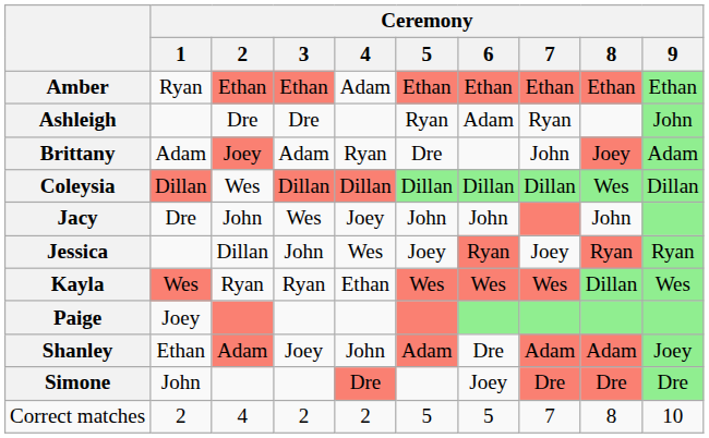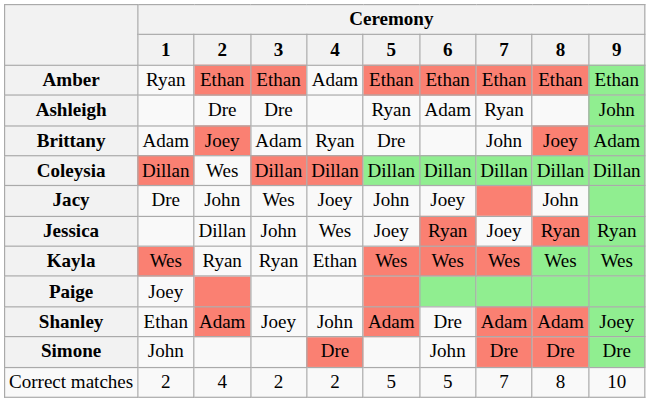 <table class="wikitable" style="text-align:center;">
 <tr>
 <th rowspan="2"></th>
 <th colspan="14" style="text-align:center;">Ceremony</th>
 </tr>
 <tr>
 <th>1</th>
 <th>2</th>
 <th>3</th>
 <th>4</th>
 <th>5</th>
 <th>6</th>
 <th>7</th>
 <th>8</th>
 <th>9</th>
 </tr>
 <tr>
 <th>Amber</th>
 <td>Ryan</td>
 <td style="background:salmon">Ethan</td>
 <td style="background:salmon">Ethan</td>
 <td>Adam</td>
 <td style="background:salmon">Ethan</td>
 <td style="background:salmon">Ethan</td>
 <td style="background:salmon">Ethan</td>
 <td style="background:salmon">Ethan</td>
 <td style="background:lightgreen">Ethan</td>
 </tr>
 <tr>
 <th>Ashleigh</th>
 <td></td>
 <td>Dre</td>
 <td>Dre</td>
 <td></td>
 <td>Ryan</td>
 <td>Adam</td>
 <td>Ryan</td>
 <td></td>
 <td style="background:lightgreen">John</td>
 </tr>
 <tr>
 <th>Brittany</th>
 <td>Adam</td>
 <td style="background:salmon">Joey</td>
 <td>Adam</td>
 <td>Ryan</td>
 <td>Dre</td>
 <td></td>
 <td>John</td>
 <td style="background:salmon">Joey</td>
 <td style="background:lightgreen">Adam</td>
 </tr>
 <tr>
 <th>Coleysia</th>
 <td style="background:salmon">Dillan</td>
 <td>Wes</td>
 <td style="background:salmon">Dillan</td>
 <td style="background:salmon">Dillan</td>
 <td style="background:lightgreen">Dillan</td>
 <td style="background:lightgreen">Dillan</td>
 <td style="background:lightgreen">Dillan</td>
-<td style="background:lightgreen">Wes</td>
+<td style="background:lightgreen">Dillan</td>
 <td style="background:lightgreen">Dillan</td>
 </tr>
 <tr>
 <th>Jacy</th>
 <td>Dre</td>
 <td>John</td>
 <td>Wes</td>
 <td>Joey</td>
 <td>John</td>
-<td>John</td>
+<td>Joey</td>
 <td style="background:salmon"></td>
 <td>John</td>
 <td style="background:lightgreen"></td>
 </tr>
 <tr>
 <th>Jessica</th>
 <td></td>
 <td>Dillan</td>
 <td>John</td>
 <td>Wes</td>
 <td>Joey</td>
 <td style="background:salmon">Ryan</td>
 <td>Joey</td>
 <td style="background:salmon">Ryan</td>
 <td style="background:lightgreen">Ryan</td>
 </tr>
 <tr>
 <th>Kayla</th>
 <td style="background:salmon">Wes</td>
 <td>Ryan</td>
 <td>Ryan</td>
 <td>Ethan</td>
 <td style="background:salmon">Wes</td>
 <td style="background:salmon">Wes</td>
 <td style="background:salmon">Wes</td>
-<td style="background:lightgreen">Dillan</td>
+<td style="background:lightgreen">Wes</td>
 <td style="background:lightgreen">Wes</td>
 </tr>
 <tr>
 <th>Paige</th>
 <td>Joey</td>
 <td style="background:salmon"></td>
 <td></td>
 <td></td>
 <td style="background:salmon"></td>
 <td style="background:lightgreen"></td>
 <td style="background:lightgreen"></td>
 <td style="background:lightgreen"></td>
 <td style="background:lightgreen"></td>
 </tr>
 <tr>
 <th>Shanley</th>
 <td>Ethan</td>
 <td style="background:salmon">Adam</td>
 <td>Joey</td>
 <td>John</td>
 <td style="background:salmon">Adam</td>
 <td>Dre</td>
 <td style="background:salmon">Adam</td>
 <td style="background:salmon">Adam</td>
 <td style="background:lightgreen">Joey</td>
 </tr>
 <tr>
 <th>Simone</th>
 <td>John</td>
 <td></td>
 <td></td>
 <td style="background:salmon">Dre</td>
 <td></td>
-<td>Joey</td>
+<td>John</td>
 <td style="background:salmon">Dre</td>
 <td style="background:salmon">Dre</td>
 <td style="background:lightgreen">Dre</td>
 </tr>
 <tr>
 <td>Correct matches</td>
 <td>2</td>
 <td>4</td>
 <td>2</td>
 <td>2</td>
 <td>5</td>
 <td>5</td>
 <td 5>7</td>
 <td>8</td>
 <td>10</td>
 </tr>
 </table>
